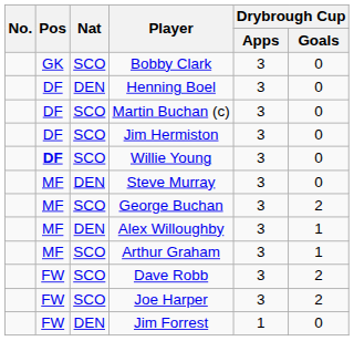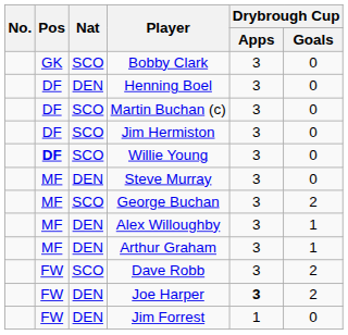 <table class="wikitable sortable" style="text-align: center;">
 <tr>
 <th rowspan="2"><abbr>No.</abbr></th>
 <th rowspan="2"><abbr>Pos</abbr></th>
 <th rowspan="2"><abbr>Nat</abbr></th>
 <th rowspan="2">Player</th>
 <th colspan="2">Drybrough Cup</th>
 </tr>
 <tr>
 <th>Apps</th>
 <th>Goals</th>
 </tr>
 <tr>
 <td></td>
 <td><a href='#'>GK</a></td>
 <td> <a href='#'>SCO</a></td>
 <td><a href='#'>Bobby Clark</a></td>
 <td>3</td>
 <td>0</td>
 </tr>
 <tr>
 <td></td>
 <td><a href='#'>DF</a></td>
 <td> <a href='#'>DEN</a></td>
 <td><a href='#'>Henning Boel</a></td>
 <td>3</td>
 <td>0</td>
 </tr>
 <tr>
 <td></td>
 <td><a href='#'>DF</a></td>
 <td> <a href='#'>SCO</a></td>
 <td><a href='#'>Martin Buchan</a> (c)</td>
 <td>3</td>
 <td>0</td>
 </tr>
 <tr>
 <td></td>
 <td><a href='#'>DF</a></td>
 <td> <a href='#'>SCO</a></td>
 <td><a href='#'>Jim Hermiston</a></td>
 <td>3</td>
 <td>0</td>
 </tr>
 <tr>
 <td></td>
 <td><strong><a href='#'>DF</a></strong></td>
 <td> <a href='#'>SCO</a></td>
 <td><a href='#'>Willie Young</a></td>
 <td>3</td>
 <td>0</td>
 </tr>
 <tr>
 <td></td>
 <td><a href='#'>MF</a></td>
 <td> <a href='#'>DEN</a></td>
 <td><a href='#'>Steve Murray</a></td>
 <td>3</td>
 <td>0</td>
 </tr>
 <tr>
 <td></td>
 <td><a href='#'>MF</a></td>
 <td> <a href='#'>SCO</a></td>
 <td><a href='#'>George Buchan</a></td>
 <td>3</td>
 <td>2</td>
 </tr>
 <tr>
 <td></td>
 <td><a href='#'>MF</a></td>
 <td> <a href='#'>DEN</a></td>
 <td><a href='#'>Alex Willoughby</a></td>
 <td>3</td>
 <td>1</td>
 </tr>
 <tr>
 <td></td>
 <td><a href='#'>MF</a></td>
-<td> <a href='#'>SCO</a></td>
+<td> <a href='#'>DEN</a></td>
 <td><a href='#'>Arthur Graham</a></td>
 <td>3</td>
 <td>1</td>
 </tr>
 <tr>
 <td></td>
 <td><a href='#'>FW</a></td>
 <td> <a href='#'>SCO</a></td>
 <td><a href='#'>Dave Robb</a></td>
 <td>3</td>
 <td>2</td>
 </tr>
 <tr>
 <td></td>
 <td><a href='#'>FW</a></td>
-<td> <a href='#'>SCO</a></td>
+<td> <a href='#'>DEN</a></td>
 <td><a href='#'>Joe Harper</a></td>
-<td>3</td>
+<td><strong>3</strong></td>
 <td>2</td>
 </tr>
 <tr>
 <td></td>
 <td><a href='#'>FW</a></td>
 <td> <a href='#'>DEN</a></td>
 <td><a href='#'>Jim Forrest</a></td>
 <td>1</td>
 <td>0</td>
 </tr>
 </table>
